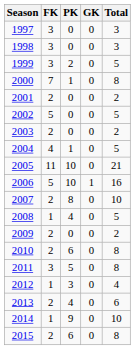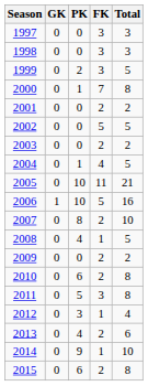 <table class="wikitable sortable" style="text-align:center">
 <tr>
 <th>Season</th>
+<th>GK</th>
+<th>PK</th>
 <th>FK</th>
-<th>PK</th>
-<th>GK</th>
 <th>Total</th>
 </tr>
 <tr>
 <td><a href='#'>1997</a></td>
-<td>3</td>
 <td>0</td>
 <td>0</td>
+<td>3</td>
 <td>3</td>
 </tr>
 <tr>
 <td><a href='#'>1998</a></td>
-<td>3</td>
 <td>0</td>
 <td>0</td>
+<td>3</td>
 <td>3</td>
 </tr>
 <tr>
 <td><a href='#'>1999</a></td>
+<td>0</td>
+<td>2</td>
 <td>3</td>
-<td>2</td>
-<td>0</td>
 <td>5</td>
 </tr>
 <tr>
 <td><a href='#'>2000</a></td>
+<td>0</td>
+<td>1</td>
 <td>7</td>
-<td>1</td>
-<td>0</td>
 <td>8</td>
 </tr>
 <tr>
 <td><a href='#'>2001</a></td>
-<td>2</td>
 <td>0</td>
 <td>0</td>
+<td>2</td>
 <td>2</td>
 </tr>
 <tr>
 <td><a href='#'>2002</a></td>
-<td>5</td>
 <td>0</td>
 <td>0</td>
+<td>5</td>
 <td>5</td>
 </tr>
 <tr>
 <td><a href='#'>2003</a></td>
-<td>2</td>
 <td>0</td>
 <td>0</td>
+<td>2</td>
 <td>2</td>
 </tr>
 <tr>
 <td><a href='#'>2004</a></td>
+<td>0</td>
+<td>1</td>
 <td>4</td>
-<td>1</td>
-<td>0</td>
 <td>5</td>
 </tr>
 <tr>
 <td><a href='#'>2005</a></td>
+<td>0</td>
+<td>10</td>
 <td>11</td>
-<td>10</td>
-<td>0</td>
 <td>21</td>
 </tr>
 <tr>
 <td><a href='#'>2006</a></td>
+<td>1</td>
+<td>10</td>
 <td>5</td>
-<td>10</td>
-<td>1</td>
 <td>16</td>
 </tr>
 <tr>
 <td><a href='#'>2007</a></td>
+<td>0</td>
+<td>8</td>
 <td>2</td>
-<td>8</td>
-<td>0</td>
 <td>10</td>
 </tr>
 <tr>
 <td><a href='#'>2008</a></td>
+<td>0</td>
+<td>4</td>
 <td>1</td>
-<td>4</td>
-<td>0</td>
 <td>5</td>
 </tr>
 <tr>
 <td><a href='#'>2009</a></td>
-<td>2</td>
 <td>0</td>
 <td>0</td>
+<td>2</td>
 <td>2</td>
 </tr>
 <tr>
 <td><a href='#'>2010</a></td>
+<td>0</td>
+<td>6</td>
 <td>2</td>
-<td>6</td>
-<td>0</td>
 <td>8</td>
 </tr>
 <tr>
 <td><a href='#'>2011</a></td>
+<td>0</td>
+<td>5</td>
 <td>3</td>
-<td>5</td>
-<td>0</td>
 <td>8</td>
 </tr>
 <tr>
 <td><a href='#'>2012</a></td>
+<td>0</td>
+<td>3</td>
 <td>1</td>
-<td>3</td>
-<td>0</td>
 <td>4</td>
 </tr>
 <tr>
 <td><a href='#'>2013</a></td>
+<td>0</td>
+<td>4</td>
 <td>2</td>
-<td>4</td>
-<td>0</td>
 <td>6</td>
 </tr>
 <tr>
 <td><a href='#'>2014</a></td>
+<td>0</td>
+<td>9</td>
 <td>1</td>
-<td>9</td>
-<td>0</td>
 <td>10</td>
 </tr>
 <tr>
 <td><a href='#'>2015</a></td>
+<td>0</td>
+<td>6</td>
 <td>2</td>
-<td>6</td>
-<td>0</td>
 <td>8</td>
 </tr>
 </table>
